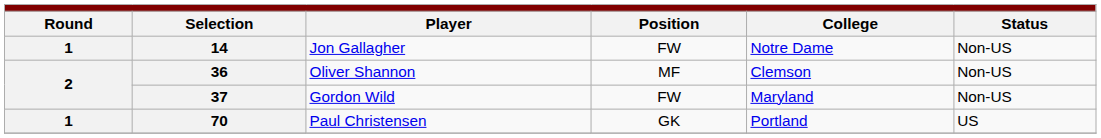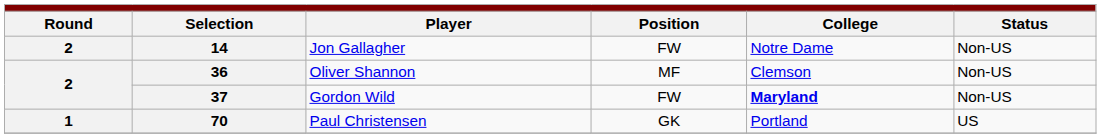 <table class="wikitable sortable" style="width:90%; text-align:center; font-size:100%; text-align:left">
 <tr style="border-spacing: 2px; border: 2px white;">
 <td colspan="6" bgcolor="#80000a;" color="#fff;" border="#E32526" align="center"><strong></strong></td>
 </tr>
 <tr>
 <th>Round</th>
 <th>Selection</th>
 <th>Player</th>
 <th>Position</th>
 <th>College</th>
 <th>Status</th>
 </tr>
 <tr>
-<th>1</th>
+<th>2</th>
 <th>14</th>
 <td> <a href='#'>Jon Gallagher</a></td>
 <td align=center>FW</td>
 <td><a href='#'>Notre Dame</a></td>
 <td>Non-US</td>
 </tr>
 <tr>
 <th rowspan="2">2</th>
 <th>36</th>
 <td> <a href='#'>Oliver Shannon</a></td>
 <td align=center>MF</td>
 <td><a href='#'>Clemson</a></td>
 <td>Non-US</td>
 </tr>
 <tr>
 <th>37</th>
 <td> <a href='#'>Gordon Wild</a></td>
 <td align=center>FW</td>
-<td><a href='#'>Maryland</a></td>
+<td><strong><a href='#'>Maryland</a></strong></td>
 <td>Non-US</td>
 </tr>
 <tr>
 <th>1</th>
 <th>70</th>
 <td> <a href='#'>Paul Christensen</a></td>
 <td align=center>GK</td>
 <td><a href='#'>Portland</a></td>
 <td>US</td>
 </tr>
 <tr>
 </tr>
 </table>
